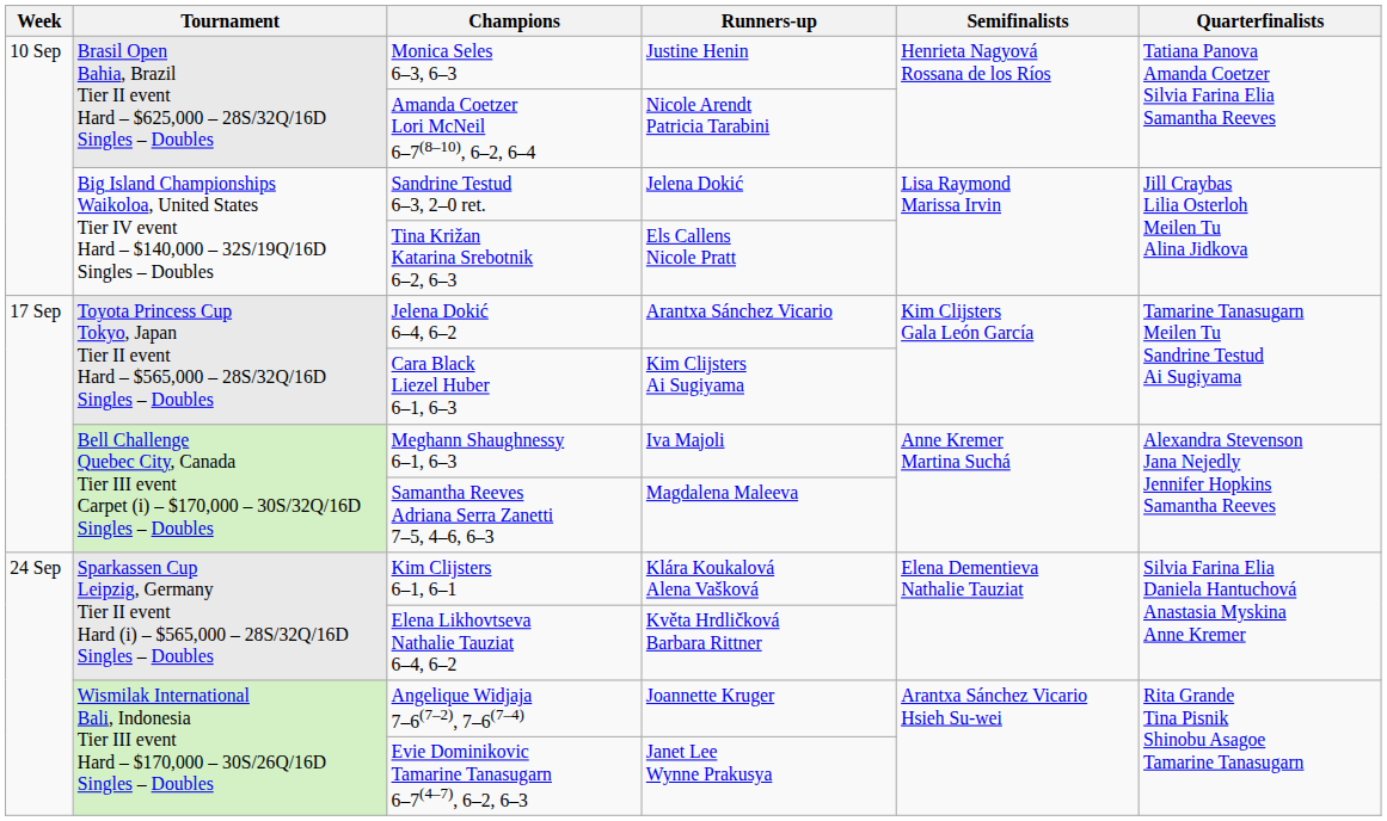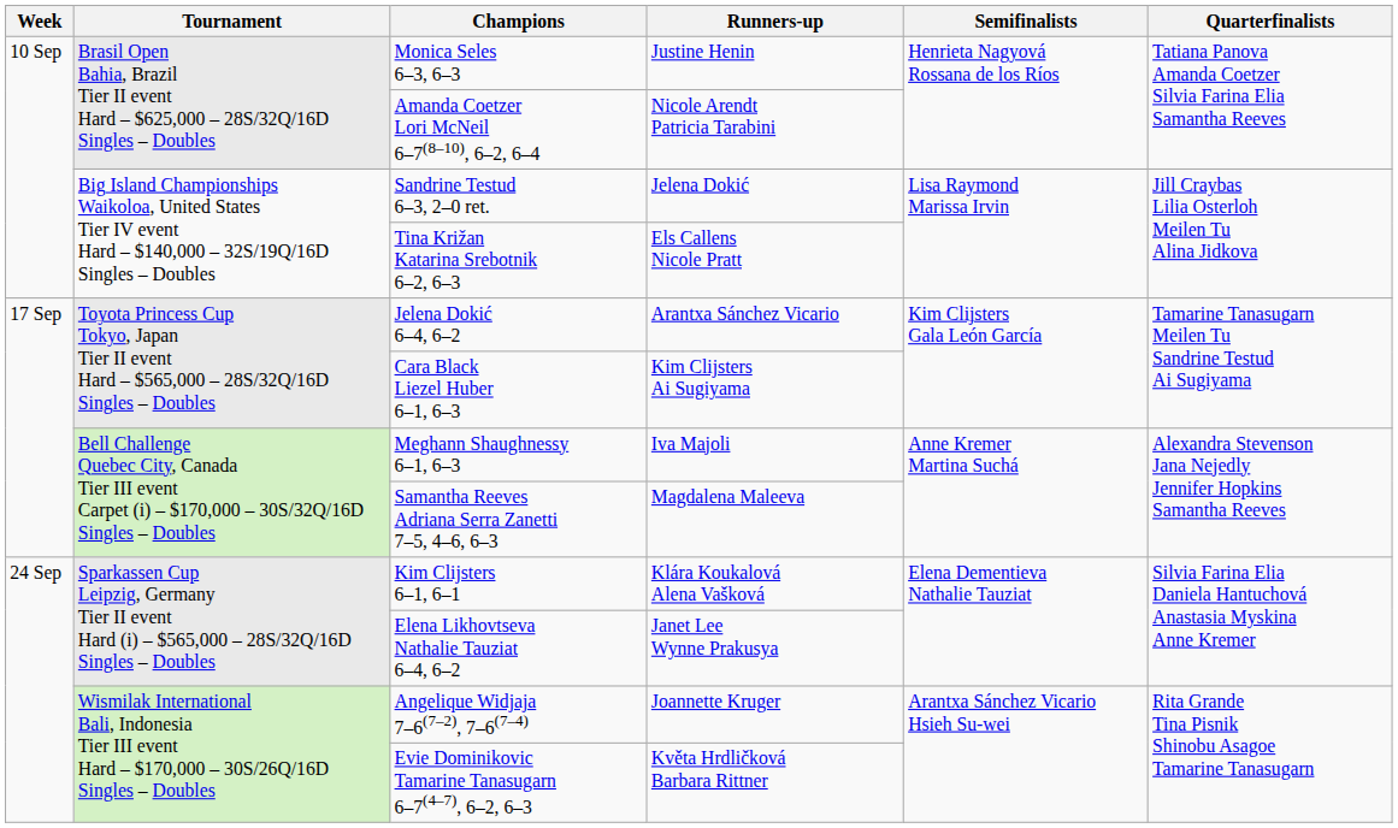 <table class=wikitable style=font-size:95%>
 <tr>
 <th style="width:48px;">Week</th>
 <th style="width:248px;">Tournament</th>
 <th style="width:200px;">Champions</th>
 <th style="width:200px;">Runners-up</th>
 <th style="width:190px;">Semifinalists</th>
 <th style="width:190px;">Quarterfinalists</th>
 </tr>
 <tr valign="top">
 <td rowspan=4>10 Sep</td>
 <td rowspan=2 style="background:#e9e9e9;"><a href='#'>Brasil Open</a><br> <a href='#'>Bahia</a>, Brazil <br>Tier II event<br>Hard – $625,000 – 28S/32Q/16D<br><a href='#'>Singles</a> – <a href='#'>Doubles</a></td>
 <td> <a href='#'>Monica Seles</a>  <br> 6–3, 6–3</td>
 <td> <a href='#'>Justine Henin</a></td>
 <td rowspan=2> <a href='#'>Henrieta Nagyová</a><br> <a href='#'>Rossana de los Ríos</a></td>
 <td rowspan=2> <a href='#'>Tatiana Panova</a>  <br>  <a href='#'>Amanda Coetzer</a> <br> <a href='#'>Silvia Farina Elia</a><br>   <a href='#'>Samantha Reeves</a></td>
 </tr>
 <tr valign="top">
 <td> <a href='#'>Amanda Coetzer</a> <br>  <a href='#'>Lori McNeil</a> <br>6–7<sup>(8–10)</sup>, 6–2, 6–4</td>
 <td> <a href='#'>Nicole Arendt</a> <br>  <a href='#'>Patricia Tarabini</a></td>
 </tr>
 <tr valign="top">
 <td rowspan=2><a href='#'>Big Island Championships</a><br> <a href='#'>Waikoloa</a>, United States <br>Tier IV event<br>Hard – $140,000 – 32S/19Q/16D<br>Singles – Doubles</td>
 <td> <a href='#'>Sandrine Testud</a>  <br> 6–3, 2–0 ret.</td>
 <td> <a href='#'>Jelena Dokić</a></td>
 <td rowspan=2> <a href='#'>Lisa Raymond</a><br> <a href='#'>Marissa Irvin</a></td>
 <td rowspan=2> <a href='#'>Jill Craybas</a>  <br>  <a href='#'>Lilia Osterloh</a> <br> <a href='#'>Meilen Tu</a><br>   <a href='#'>Alina Jidkova</a></td>
 </tr>
 <tr valign="top">
 <td> <a href='#'>Tina Križan</a> <br>  <a href='#'>Katarina Srebotnik</a> <br>6–2, 6–3</td>
 <td> <a href='#'>Els Callens</a> <br>  <a href='#'>Nicole Pratt</a></td>
 </tr>
 <tr valign="top">
 <td rowspan=4>17 Sep</td>
 <td rowspan=2 style="background:#e9e9e9;"><a href='#'>Toyota Princess Cup</a><br> <a href='#'>Tokyo</a>, Japan <br>Tier II event<br>Hard – $565,000 – 28S/32Q/16D<br><a href='#'>Singles</a> – <a href='#'>Doubles</a></td>
 <td> <a href='#'>Jelena Dokić</a>  <br> 6–4, 6–2</td>
 <td> <a href='#'>Arantxa Sánchez Vicario</a></td>
 <td rowspan=2> <a href='#'>Kim Clijsters</a><br> <a href='#'>Gala León García</a></td>
 <td rowspan=2> <a href='#'>Tamarine Tanasugarn</a>  <br>  <a href='#'>Meilen Tu</a> <br> <a href='#'>Sandrine Testud</a><br>   <a href='#'>Ai Sugiyama</a></td>
 </tr>
 <tr valign="top">
 <td> <a href='#'>Cara Black</a> <br>  <a href='#'>Liezel Huber</a> <br>6–1, 6–3</td>
 <td> <a href='#'>Kim Clijsters</a> <br>  <a href='#'>Ai Sugiyama</a></td>
 </tr>
 <tr valign="top">
 <td rowspan=2 bgcolor=#D4F1C5><a href='#'>Bell Challenge</a><br> <a href='#'>Quebec City</a>, Canada <br>Tier III event<br>Carpet (i) – $170,000 – 30S/32Q/16D<br><a href='#'>Singles</a> – <a href='#'>Doubles</a></td>
 <td> <a href='#'>Meghann Shaughnessy</a>  <br> 6–1, 6–3</td>
 <td> <a href='#'>Iva Majoli</a></td>
 <td rowspan=2> <a href='#'>Anne Kremer</a><br> <a href='#'>Martina Suchá</a></td>
 <td rowspan=2> <a href='#'>Alexandra Stevenson</a>  <br>  <a href='#'>Jana Nejedly</a> <br> <a href='#'>Jennifer Hopkins</a><br>   <a href='#'>Samantha Reeves</a></td>
 </tr>
 <tr valign="top">
 <td> <a href='#'>Samantha Reeves</a> <br>  <a href='#'>Adriana Serra Zanetti</a> <br>7–5, 4–6, 6–3</td>
 <td> <a href='#'>Magdalena Maleeva</a></td>
 </tr>
 <tr valign="top">
 <td rowspan=4>24 Sep</td>
 <td rowspan=2 style="background:#e9e9e9;"><a href='#'>Sparkassen Cup</a><br> <a href='#'>Leipzig</a>, Germany <br>Tier II event<br>Hard (i) – $565,000 – 28S/32Q/16D<br><a href='#'>Singles</a> – <a href='#'>Doubles</a></td>
 <td> <a href='#'>Kim Clijsters</a>  <br> 6–1, 6–1</td>
 <td> <a href='#'>Klára Koukalová</a> <br>  <a href='#'>Alena Vašková</a></td>
 <td rowspan=2> <a href='#'>Elena Dementieva</a><br> <a href='#'>Nathalie Tauziat</a></td>
 <td rowspan=2> <a href='#'>Silvia Farina Elia</a>  <br>  <a href='#'>Daniela Hantuchová</a> <br> <a href='#'>Anastasia Myskina</a><br>   <a href='#'>Anne Kremer</a></td>
 </tr>
 <tr valign="top">
 <td> <a href='#'>Elena Likhovtseva</a> <br>  <a href='#'>Nathalie Tauziat</a> <br>6–4, 6–2</td>
-<td> <a href='#'>Květa Hrdličková</a> <br>  <a href='#'>Barbara Rittner</a></td>
+<td> <a href='#'>Janet Lee</a> <br>  <a href='#'>Wynne Prakusya</a></td>
 </tr>
 <tr valign="top">
 <td rowspan=2 bgcolor=#D4F1C5><a href='#'>Wismilak International</a><br> <a href='#'>Bali</a>, Indonesia <br>Tier III event<br>Hard – $170,000 – 30S/26Q/16D<br><a href='#'>Singles</a> – <a href='#'>Doubles</a></td>
 <td> <a href='#'>Angelique Widjaja</a>  <br> 7–6<sup>(7–2)</sup>, 7–6<sup>(7–4)</sup></td>
 <td> <a href='#'>Joannette Kruger</a></td>
 <td rowspan=2> <a href='#'>Arantxa Sánchez Vicario</a><br> <a href='#'>Hsieh Su-wei</a></td>
 <td rowspan=2> <a href='#'>Rita Grande</a>  <br>  <a href='#'>Tina Pisnik</a> <br> <a href='#'>Shinobu Asagoe</a><br>   <a href='#'>Tamarine Tanasugarn</a></td>
 </tr>
 <tr valign="top">
 <td> <a href='#'>Evie Dominikovic</a> <br>  <a href='#'>Tamarine Tanasugarn</a> <br>6–7<sup>(4–7)</sup>, 6–2, 6–3</td>
-<td> <a href='#'>Janet Lee</a> <br>  <a href='#'>Wynne Prakusya</a></td>
+<td> <a href='#'>Květa Hrdličková</a> <br>  <a href='#'>Barbara Rittner</a></td>
 </tr>
 </table>
